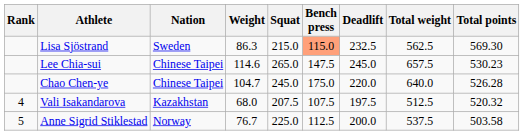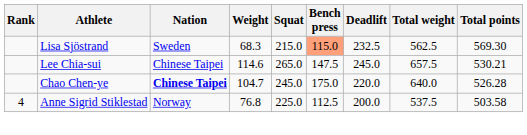 <table class="wikitable sortable" style="text-align:center">
 <tr>
 <th>Rank</th>
 <th>Athlete</th>
 <th>Nation</th>
 <th>Weight</th>
 <th>Squat</th>
 <th>Bench<br>press</th>
 <th>Deadlift</th>
 <th>Total weight</th>
 <th>Total points</th>
 </tr>
 <tr>
 <td></td>
 <td align=left><a href='#'>Lisa Sjöstrand</a></td>
 <td align=left> <a href='#'>Sweden</a></td>
-<td>86.3</td>
+<td>68.3</td>
 <td>215.0</td>
 <td style="background: lightsalmon;">115.0</td>
 <td>232.5</td>
 <td>562.5</td>
 <td>569.30</td>
 </tr>
 <tr>
 <td></td>
 <td align=left><a href='#'>Lee Chia-sui</a></td>
 <td align=left> <a href='#'>Chinese Taipei</a></td>
 <td>114.6</td>
 <td>265.0</td>
 <td>147.5</td>
 <td>245.0</td>
 <td>657.5</td>
-<td>530.23</td>
+<td>530.21</td>
 </tr>
 <tr>
 <td></td>
 <td align=left><a href='#'>Chao Chen-ye</a></td>
-<td align=left> <a href='#'>Chinese Taipei</a></td>
+<td align=left><strong> <a href='#'>Chinese Taipei</a></strong></td>
 <td>104.7</td>
 <td>245.0</td>
 <td>175.0</td>
 <td>220.0</td>
 <td>640.0</td>
 <td>526.28</td>
 </tr>
 <tr>
 <td>4</td>
-<td align=left><a href='#'>Vali Isakandarova</a></td>
-<td align=left> <a href='#'>Kazakhstan</a></td>
-<td>68.0</td>
-<td>207.5</td>
-<td>107.5</td>
-<td>197.5</td>
-<td>512.5</td>
-<td>520.32</td>
-</tr>
-<tr>
-<td>5</td>
 <td align=left><a href='#'>Anne Sigrid Stiklestad</a></td>
 <td align=left> <a href='#'>Norway</a></td>
-<td>76.7</td>
+<td>76.8</td>
 <td>225.0</td>
 <td>112.5</td>
 <td>200.0</td>
 <td>537.5</td>
 <td>503.58</td>
 </tr>
 </table>
